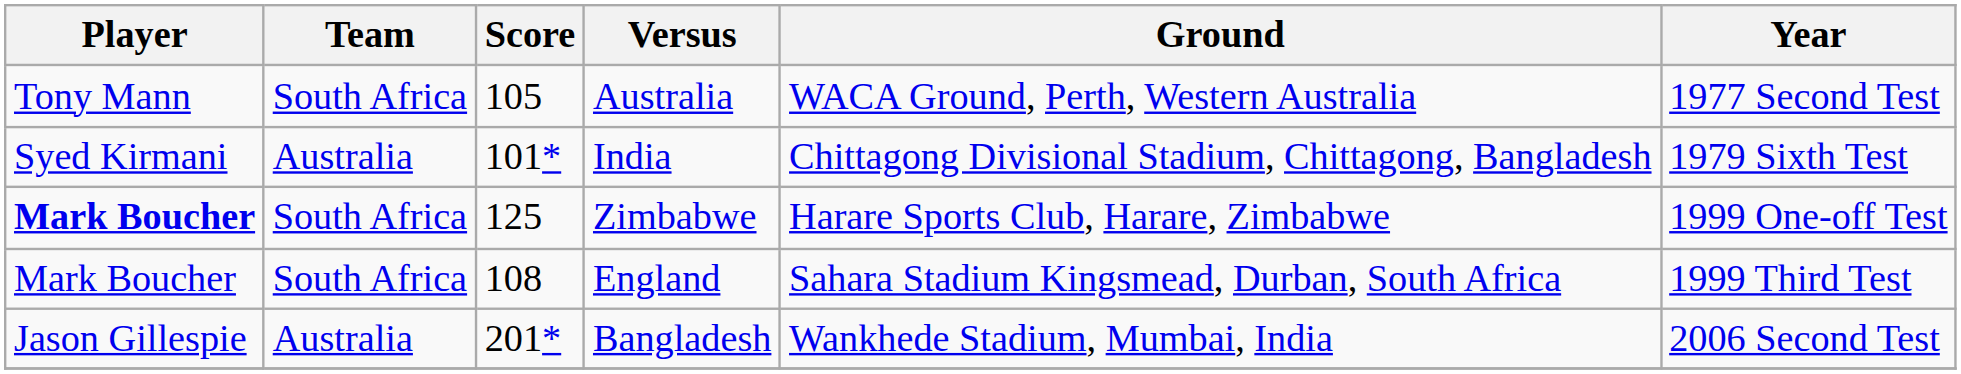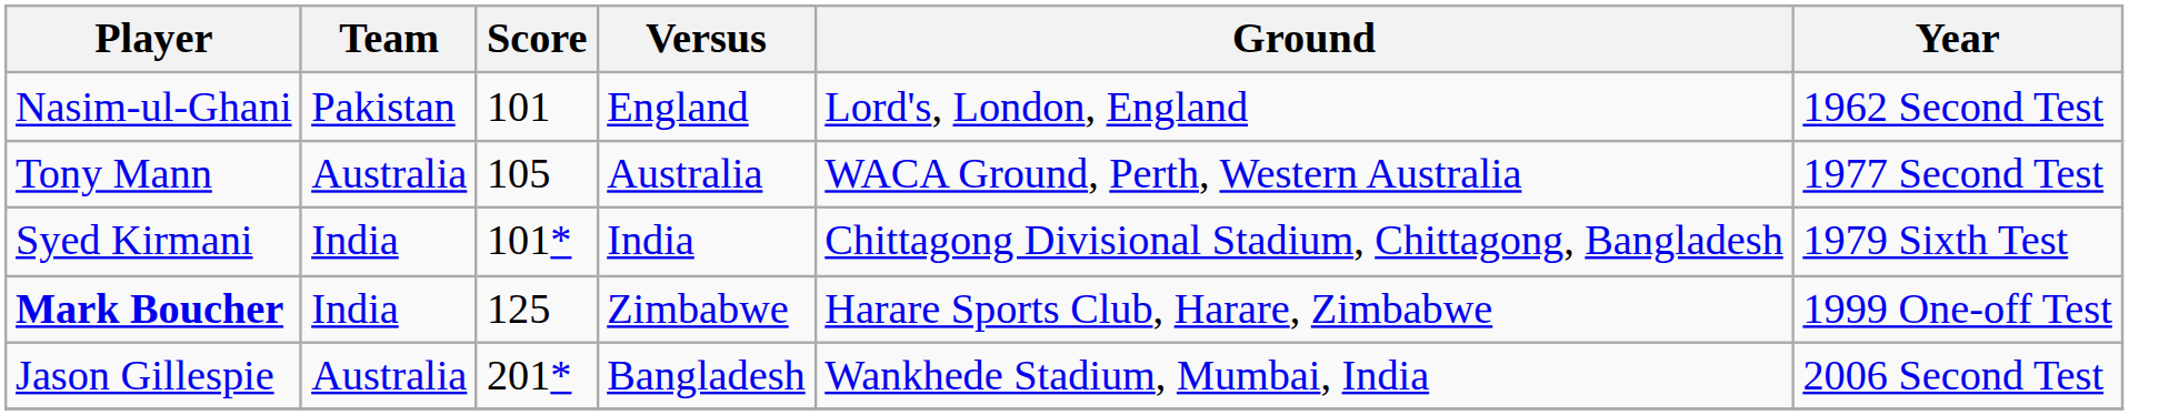 <table class=wikitable>
 <tr>
 <th>Player</th>
 <th>Team</th>
 <th>Score</th>
 <th>Versus</th>
 <th>Ground</th>
 <th>Year</th>
 </tr>
 <tr>
+<td><a href='#'>Nasim-ul-Ghani</a></td>
+<td><a href='#'>Pakistan</a></td>
+<td>101</td>
+<td><a href='#'>England</a></td>
+<td><a href='#'>Lord's</a>, <a href='#'>London</a>, <a href='#'>England</a></td>
+<td><a href='#'>1962 Second Test</a></td>
+</tr>
+<tr>
 <td><a href='#'>Tony Mann</a></td>
-<td><a href='#'>South Africa</a></td>
+<td><a href='#'>Australia</a></td>
 <td>105</td>
 <td><a href='#'>Australia</a></td>
 <td><a href='#'>WACA Ground</a>, <a href='#'>Perth</a>, <a href='#'>Western Australia</a></td>
 <td><a href='#'>1977 Second Test</a></td>
 </tr>
 <tr>
 <td><a href='#'>Syed Kirmani</a></td>
-<td><a href='#'>Australia</a></td>
+<td><a href='#'>India</a></td>
 <td>101<a href='#'>*</a></td>
 <td><a href='#'>India</a></td>
 <td><a href='#'>Chittagong Divisional Stadium</a>, <a href='#'>Chittagong</a>, <a href='#'>Bangladesh</a></td>
 <td><a href='#'>1979 Sixth Test</a></td>
 </tr>
 <tr>
 <td><strong><a href='#'>Mark Boucher</a></strong></td>
-<td><a href='#'>South Africa</a></td>
+<td><a href='#'>India</a></td>
 <td>125</td>
 <td><a href='#'>Zimbabwe</a></td>
 <td><a href='#'>Harare Sports Club</a>, <a href='#'>Harare</a>, <a href='#'>Zimbabwe</a></td>
 <td><a href='#'>1999 One-off Test</a></td>
-</tr>
-<tr>
-<td><a href='#'>Mark Boucher</a></td>
-<td><a href='#'>South Africa</a></td>
-<td>108</td>
-<td><a href='#'>England</a></td>
-<td><a href='#'>Sahara Stadium Kingsmead</a>, <a href='#'>Durban</a>, <a href='#'>South Africa</a></td>
-<td><a href='#'>1999 Third Test</a></td>
 </tr>
 <tr>
 <td><a href='#'>Jason Gillespie</a></td>
 <td><a href='#'>Australia</a></td>
 <td>201<a href='#'>*</a></td>
 <td><a href='#'>Bangladesh</a></td>
 <td><a href='#'>Wankhede Stadium</a>, <a href='#'>Mumbai</a>, <a href='#'>India</a></td>
 <td><a href='#'>2006 Second Test</a></td>
 </tr>
 <tr>
 </tr>
 </table>
